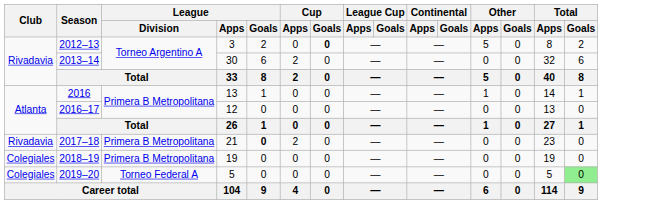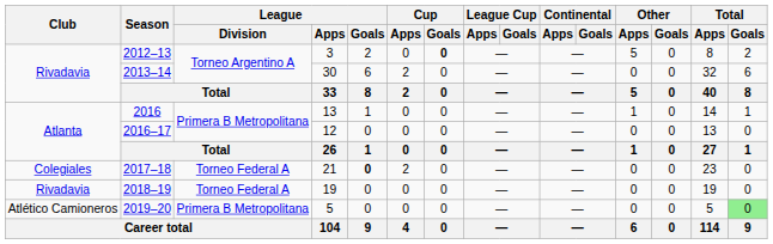 <table class="wikitable" style="text-align:center">
 <tr>
 <th rowspan="2">Club</th>
 <th rowspan="2">Season</th>
 <th colspan="3">League</th>
 <th colspan="2">Cup</th>
 <th colspan="2">League Cup</th>
 <th colspan="2">Continental</th>
 <th colspan="2">Other</th>
 <th colspan="2">Total</th>
 </tr>
 <tr>
 <th>Division</th>
 <th>Apps</th>
 <th>Goals</th>
 <th>Apps</th>
 <th>Goals</th>
 <th>Apps</th>
 <th>Goals</th>
 <th>Apps</th>
 <th>Goals</th>
 <th>Apps</th>
 <th>Goals</th>
 <th>Apps</th>
 <th>Goals</th>
 </tr>
 <tr>
 <td rowspan="3"><a href='#'>Rivadavia</a></td>
 <td><a href='#'>2012–13</a></td>
 <td rowspan="2"><a href='#'>Torneo Argentino A</a></td>
 <td>3</td>
 <td>2</td>
 <td>0</td>
 <td><strong>0</strong></td>
 <td colspan="2">—</td>
 <td colspan="2">—</td>
 <td>5</td>
 <td>0</td>
 <td>8</td>
 <td>2</td>
 </tr>
 <tr>
 <td><a href='#'>2013–14</a></td>
 <td>30</td>
 <td>6</td>
 <td>2</td>
 <td>0</td>
 <td colspan="2">—</td>
 <td colspan="2">—</td>
 <td>0</td>
 <td>0</td>
 <td>32</td>
 <td>6</td>
 </tr>
 <tr>
 <th colspan="2">Total</th>
 <th>33</th>
 <th>8</th>
 <th>2</th>
 <th>0</th>
 <th colspan="2">—</th>
 <th colspan="2">—</th>
 <th>5</th>
 <th>0</th>
 <th>40</th>
 <th>8</th>
 </tr>
 <tr>
 <td rowspan="3"><a href='#'>Atlanta</a></td>
 <td><a href='#'>2016</a></td>
 <td rowspan="2"><a href='#'>Primera B Metropolitana</a></td>
 <td>13</td>
 <td>1</td>
 <td>0</td>
 <td>0</td>
 <td colspan="2">—</td>
 <td colspan="2">—</td>
 <td>1</td>
 <td>0</td>
 <td>14</td>
 <td>1</td>
 </tr>
 <tr>
 <td><a href='#'>2016–17</a></td>
 <td>12</td>
 <td>0</td>
 <td>0</td>
 <td>0</td>
 <td colspan="2">—</td>
 <td colspan="2">—</td>
 <td>0</td>
 <td>0</td>
 <td>13</td>
 <td>0</td>
 </tr>
 <tr>
 <th colspan="2">Total</th>
 <th>26</th>
 <th>1</th>
 <th>0</th>
 <th>0</th>
 <th colspan="2">—</th>
 <th colspan="2">—</th>
 <th>1</th>
 <th>0</th>
 <th>27</th>
 <th>1</th>
 </tr>
 <tr>
-<td rowspan="1"><a href='#'>Rivadavia</a></td>
+<td rowspan="1"><a href='#'>Colegiales</a></td>
 <td><a href='#'>2017–18</a></td>
-<td rowspan="1"><a href='#'>Primera B Metropolitana</a></td>
+<td rowspan="1"><a href='#'>Torneo Federal A</a></td>
 <td>21</td>
 <td><strong>0</strong></td>
 <td>2</td>
 <td>0</td>
 <td colspan="2">—</td>
 <td colspan="2">—</td>
 <td>0</td>
 <td>0</td>
 <td>23</td>
 <td>0</td>
 </tr>
 <tr>
-<td rowspan="1"><a href='#'>Colegiales</a></td>
+<td rowspan="1"><a href='#'>Rivadavia</a></td>
 <td><a href='#'>2018–19</a></td>
-<td rowspan="1"><a href='#'>Primera B Metropolitana</a></td>
+<td rowspan="1"><a href='#'>Torneo Federal A</a></td>
 <td>19</td>
 <td>0</td>
 <td>0</td>
 <td>0</td>
 <td colspan="2">—</td>
 <td colspan="2">—</td>
 <td>0</td>
 <td>0</td>
 <td>19</td>
 <td>0</td>
 </tr>
 <tr>
-<td rowspan="1"><a href='#'>Colegiales</a></td>
+<td rowspan="1">Atlético Camioneros</td>
 <td><a href='#'>2019–20</a></td>
-<td rowspan="1"><a href='#'>Torneo Federal A</a></td>
+<td rowspan="1"><a href='#'>Primera B Metropolitana</a></td>
 <td>5</td>
 <td>0</td>
 <td>0</td>
 <td>0</td>
 <td colspan="2">—</td>
 <td colspan="2">—</td>
 <td>0</td>
 <td>0</td>
 <td>5</td>
 <td style="background: lightgreen;">0</td>
 </tr>
 <tr>
 <th colspan="3">Career total</th>
 <th>104</th>
 <th>9</th>
 <th>4</th>
 <th>0</th>
 <th colspan="2">—</th>
 <th colspan="2">—</th>
 <th>6</th>
 <th>0</th>
 <th>114</th>
 <th>9</th>
 </tr>
 </table>
